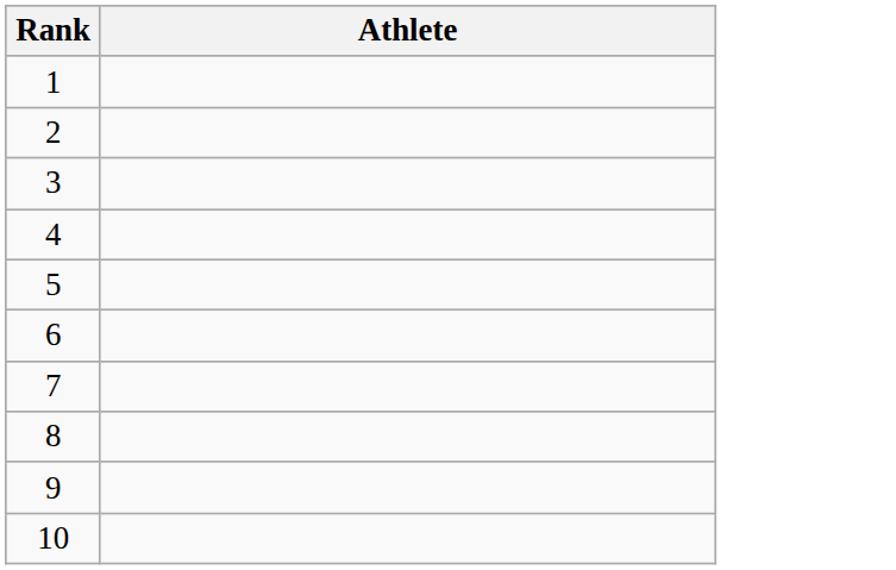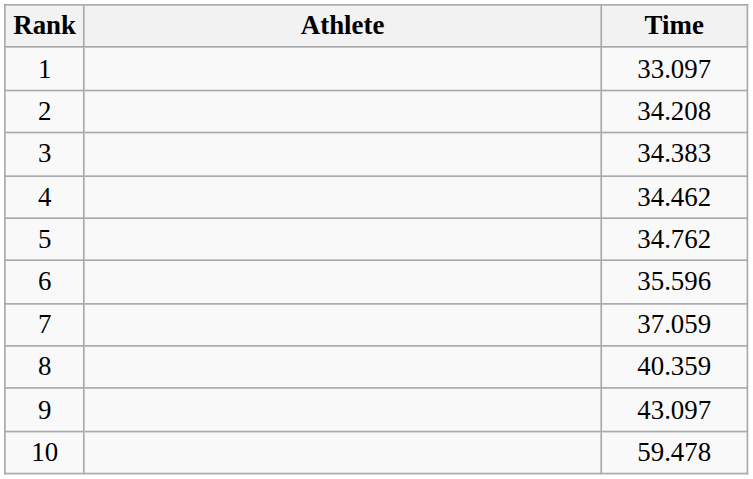 <table class=wikitable style="text-align:center">
 <tr>
 <th width=40>Rank</th>
 <th width=300>Athlete</th>
+<th width=80>Time</th>
 </tr>
 <tr>
 <td>1</td>
 <td style="text-align:left"></td>
+<td>33.097</td>
 </tr>
 <tr>
 <td>2</td>
 <td style="text-align:left"></td>
+<td>34.208</td>
 </tr>
 <tr>
 <td>3</td>
 <td style="text-align:left"></td>
+<td>34.383</td>
 </tr>
 <tr>
 <td>4</td>
 <td style="text-align:left"></td>
+<td>34.462</td>
 </tr>
 <tr>
 <td>5</td>
 <td style="text-align:left"></td>
+<td>34.762</td>
 </tr>
 <tr>
 <td>6</td>
 <td style="text-align:left"></td>
+<td>35.596</td>
 </tr>
 <tr>
 <td>7</td>
 <td style="text-align:left"></td>
+<td>37.059</td>
 </tr>
 <tr>
 <td>8</td>
 <td style="text-align:left"></td>
+<td>40.359</td>
 </tr>
 <tr>
 <td>9</td>
 <td style="text-align:left"></td>
+<td>43.097</td>
 </tr>
 <tr>
 <td>10</td>
 <td style="text-align:left"></td>
+<td>59.478</td>
 </tr>
 </table>
